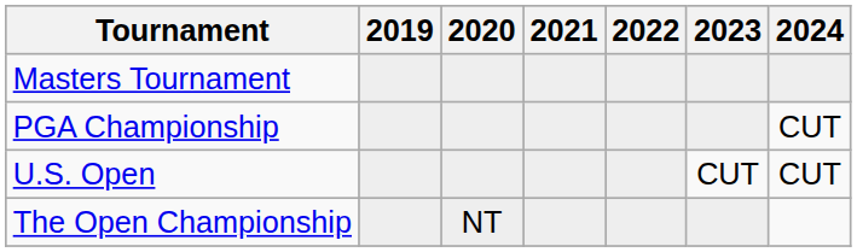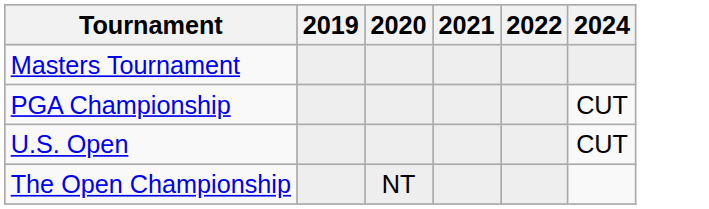 <table class="wikitable" style="font-size:95%;text-align:center;">
 <tr>
 <th>Tournament</th>
 <th>2019</th>
 <th>2020</th>
 <th>2021</th>
 <th>2022</th>
-<th>2023</th>
 <th>2024</th>
 </tr>
 <tr>
 <td align=left><a href='#'>Masters Tournament</a></td>
 <td style="background:#eeeeee;"></td>
 <td style="background:#eeeeee;"></td>
 <td style="background:#eeeeee;"></td>
 <td style="background:#eeeeee;"></td>
 <td style="background:#eeeeee;"></td>
-<td style="background:#eeeeee;"></td>
 </tr>
 <tr>
 <td align=left><a href='#'>PGA Championship</a></td>
-<td style="background:#eeeeee;"></td>
 <td style="background:#eeeeee;"></td>
 <td style="background:#eeeeee;"></td>
 <td style="background:#eeeeee;"></td>
 <td style="background:#eeeeee;"></td>
 <td>CUT</td>
 </tr>
 <tr>
 <td align=left><a href='#'>U.S. Open</a></td>
 <td style="background:#eeeeee;"></td>
 <td style="background:#eeeeee;"></td>
 <td style="background:#eeeeee;"></td>
 <td style="background:#eeeeee;"></td>
 <td>CUT</td>
-<td>CUT</td>
 </tr>
 <tr>
 <td align=left><a href='#'>The Open Championship</a></td>
 <td style="background:#eeeeee;"></td>
 <td style="background:#eeeeee;">NT</td>
 <td style="background:#eeeeee;"></td>
 <td style="background:#eeeeee;"></td>
-<td style="background:#eeeeee;"></td>
 <td></td>
 </tr>
 </table>
